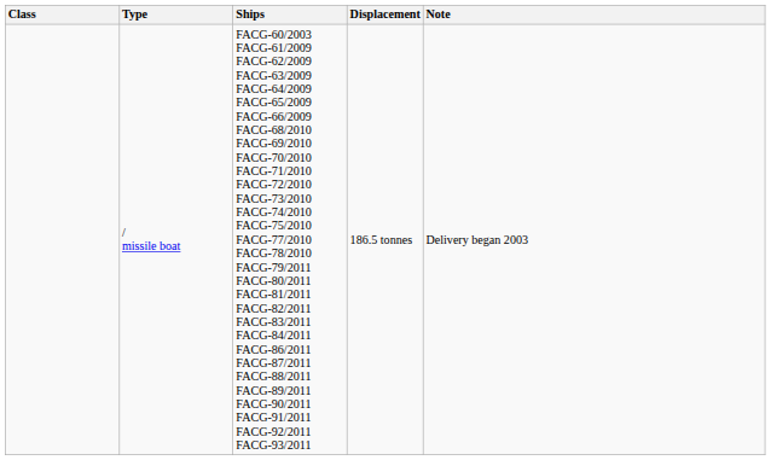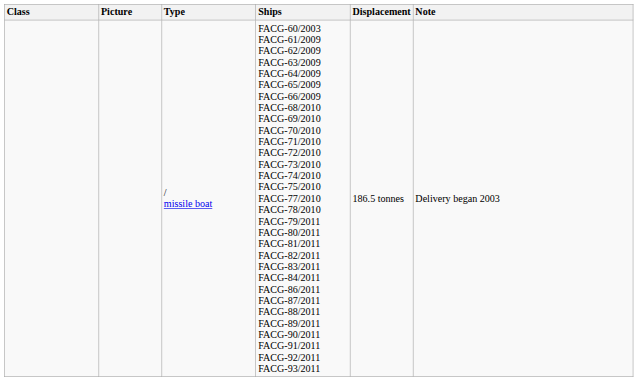 <table class="wikitable">
 <tr>
 <th style="text-align:left; width:15%;">Class</th>
+<th style="text-align:left; width:10%;">Picture</th>
 <th style="text-align:left; width:15%;">Type</th>
 <th style="text-align:left; width:15%;">Ships</th>
 <th style="text-align:left; width:10%;">Displacement</th>
 <th style="text-align:left; width:;">Note<br></th>
 </tr>
 <tr>
 <td></td>
+<td></td>
 <td> / <br> <a href='#'>missile boat</a></td>
 <td>FACG-60/2003<br>FACG-61/2009<br>FACG-62/2009<br>FACG-63/2009<br>FACG-64/2009<br>FACG-65/2009<br>FACG-66/2009<br>FACG-68/2010<br>FACG-69/2010<br>FACG-70/2010<br>FACG-71/2010<br>FACG-72/2010<br>FACG-73/2010<br>FACG-74/2010<br>FACG-75/2010<br>FACG-77/2010<br>FACG-78/2010<br>FACG-79/2011<br>FACG-80/2011<br>FACG-81/2011<br>FACG-82/2011<br>FACG-83/2011<br>FACG-84/2011<br>FACG-86/2011<br>FACG-87/2011<br>FACG-88/2011<br>FACG-89/2011<br>FACG-90/2011<br>FACG-91/2011<br>FACG-92/2011<br>FACG-93/2011</td>
 <td>186.5 tonnes</td>
 <td>Delivery began 2003</td>
 </tr>
 </table>
